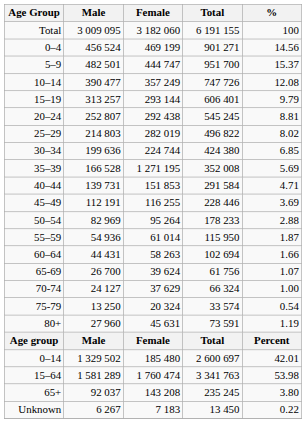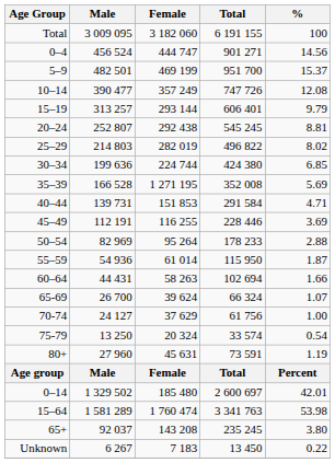 <table class="wikitable">
 <tr>
 <th width="80pt">Age Group</th>
 <th width="80pt">Male</th>
 <th width="80pt">Female</th>
 <th width="80pt">Total</th>
 <th width="80pt">%</th>
 </tr>
 <tr>
 <td align="right">Total</td>
 <td align="right">3 009 095</td>
 <td align="right">3 182 060</td>
 <td align="right">6 191 155</td>
 <td align="right">100</td>
 </tr>
 <tr>
 <td align="right">0–4</td>
 <td align="right">456 524</td>
-<td align="right">469 199</td>
+<td align="right">444 747</td>
 <td align="right">901 271</td>
 <td align="right">14.56</td>
 </tr>
 <tr>
 <td align="right">5–9</td>
 <td align="right">482 501</td>
-<td align="right">444 747</td>
+<td align="right">469 199</td>
 <td align="right">951 700</td>
 <td align="right">15.37</td>
 </tr>
 <tr>
 <td align="right">10–14</td>
 <td align="right">390 477</td>
 <td align="right">357 249</td>
 <td align="right">747 726</td>
 <td align="right">12.08</td>
 </tr>
 <tr>
 <td align="right">15–19</td>
 <td align="right">313 257</td>
 <td align="right">293 144</td>
 <td align="right">606 401</td>
 <td align="right">9.79</td>
 </tr>
 <tr>
 <td align="right">20–24</td>
 <td align="right">252 807</td>
 <td align="right">292 438</td>
 <td align="right">545 245</td>
 <td align="right">8.81</td>
 </tr>
 <tr>
 <td align="right">25–29</td>
 <td align="right">214 803</td>
 <td align="right">282 019</td>
 <td align="right">496 822</td>
 <td align="right">8.02</td>
 </tr>
 <tr>
 <td align="right">30–34</td>
 <td align="right">199 636</td>
 <td align="right">224 744</td>
 <td align="right">424 380</td>
 <td align="right">6.85</td>
 </tr>
 <tr>
 <td align="right">35–39</td>
 <td align="right">166 528</td>
 <td align="right">1 271 195</td>
 <td align="right">352 008</td>
 <td align="right">5.69</td>
 </tr>
 <tr>
 <td align="right">40–44</td>
 <td align="right">139 731</td>
 <td align="right">151 853</td>
 <td align="right">291 584</td>
 <td align="right">4.71</td>
 </tr>
 <tr>
 <td align="right">45–49</td>
 <td align="right">112 191</td>
 <td align="right">116 255</td>
 <td align="right">228 446</td>
 <td align="right">3.69</td>
 </tr>
 <tr>
 <td align="right">50–54</td>
 <td align="right">82 969</td>
 <td align="right">95 264</td>
 <td align="right">178 233</td>
 <td align="right">2.88</td>
 </tr>
 <tr>
 <td align="right">55–59</td>
 <td align="right">54 936</td>
 <td align="right">61 014</td>
 <td align="right">115 950</td>
 <td align="right">1.87</td>
 </tr>
 <tr>
 <td align="right">60–64</td>
 <td align="right">44 431</td>
 <td align="right">58 263</td>
 <td align="right">102 694</td>
 <td align="right">1.66</td>
 </tr>
 <tr>
 <td align="right">65-69</td>
 <td align="right">26 700</td>
 <td align="right">39 624</td>
-<td align="right">61 756</td>
+<td align="right">66 324</td>
 <td align="right">1.07</td>
 </tr>
 <tr>
 <td align="right">70-74</td>
 <td align="right">24 127</td>
 <td align="right">37 629</td>
-<td align="right">66 324</td>
+<td align="right">61 756</td>
 <td align="right">1.00</td>
 </tr>
 <tr>
 <td align="right">75-79</td>
 <td align="right">13 250</td>
 <td align="right">20 324</td>
 <td align="right">33 574</td>
 <td align="right">0.54</td>
 </tr>
 <tr>
 <td align="right">80+</td>
 <td align="right">27 960</td>
 <td align="right">45 631</td>
 <td align="right">73 591</td>
 <td align="right">1.19</td>
 </tr>
 <tr>
 <th width="50">Age group</th>
 <th width="80pt">Male</th>
 <th width="80">Female</th>
 <th width="80">Total</th>
 <th width="50">Percent</th>
 </tr>
 <tr>
 <td align="right">0–14</td>
 <td align="right">1 329 502</td>
 <td align="right">185 480</td>
 <td align="right">2 600 697</td>
 <td align="right">42.01</td>
 </tr>
 <tr>
 <td align="right">15–64</td>
 <td align="right">1 581 289</td>
 <td align="right">1 760 474</td>
 <td align="right">3 341 763</td>
 <td align="right">53.98</td>
 </tr>
 <tr>
 <td align="right">65+</td>
 <td align="right">92 037</td>
 <td align="right">143 208</td>
 <td align="right">235 245</td>
 <td align="right">3.80</td>
 </tr>
 <tr>
 <td align="right">Unknown</td>
 <td align="right">6 267</td>
 <td align="right">7 183</td>
 <td align="right">13 450</td>
 <td align="right">0.22</td>
 </tr>
 <tr>
 </tr>
 </table>
